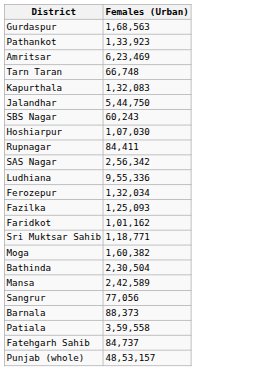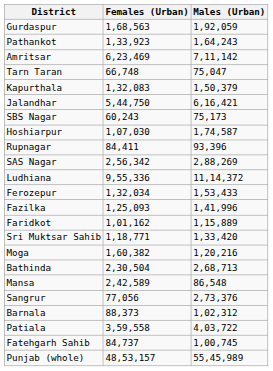 <table class="wikitable sortable">
 <tr>
 <th>District</th>
 <th>Females (Urban)</th>
+<th>Males (Urban)</th>
 </tr>
 <tr>
 <td>Gurdaspur</td>
 <td>1,68,563</td>
+<td>1,92,059</td>
 </tr>
 <tr>
 <td>Pathankot</td>
 <td>1,33,923</td>
+<td>1,64,243</td>
 </tr>
 <tr>
 <td>Amritsar</td>
 <td>6,23,469</td>
+<td>7,11,142</td>
 </tr>
 <tr>
 <td>Tarn Taran</td>
 <td>66,748</td>
+<td>75,047</td>
 </tr>
 <tr>
 <td>Kapurthala</td>
 <td>1,32,083</td>
+<td>1,50,379</td>
 </tr>
 <tr>
 <td>Jalandhar</td>
 <td>5,44,750</td>
+<td>6,16,421</td>
 </tr>
 <tr>
 <td>SBS Nagar</td>
 <td>60,243</td>
+<td>75,173</td>
 </tr>
 <tr>
 <td>Hoshiarpur</td>
 <td>1,07,030</td>
+<td>1,74,587</td>
 </tr>
 <tr>
 <td>Rupnagar</td>
 <td>84,411</td>
+<td>93,396</td>
 </tr>
 <tr>
 <td>SAS Nagar</td>
 <td>2,56,342</td>
+<td>2,88,269</td>
 </tr>
 <tr>
 <td>Ludhiana</td>
 <td>9,55,336</td>
+<td>11,14,372</td>
 </tr>
 <tr>
 <td>Ferozepur</td>
 <td>1,32,034</td>
+<td>1,53,433</td>
 </tr>
 <tr>
 <td>Fazilka</td>
 <td>1,25,093</td>
+<td>1,41,996</td>
 </tr>
 <tr>
 <td>Faridkot</td>
 <td>1,01,162</td>
+<td>1,15,889</td>
 </tr>
 <tr>
 <td>Sri Muktsar Sahib</td>
 <td>1,18,771</td>
+<td>1,33,420</td>
 </tr>
 <tr>
 <td>Moga</td>
 <td>1,60,382</td>
+<td>1,20,216</td>
 </tr>
 <tr>
 <td>Bathinda</td>
 <td>2,30,504</td>
+<td>2,68,713</td>
 </tr>
 <tr>
 <td>Mansa</td>
 <td>2,42,589</td>
+<td>86,548</td>
 </tr>
 <tr>
 <td>Sangrur</td>
 <td>77,056</td>
+<td>2,73,376</td>
 </tr>
 <tr>
 <td>Barnala</td>
 <td>88,373</td>
+<td>1,02,312</td>
 </tr>
 <tr>
 <td>Patiala</td>
 <td>3,59,558</td>
+<td>4,03,722</td>
 </tr>
 <tr>
 <td>Fatehgarh Sahib</td>
 <td>84,737</td>
+<td>1,00,745</td>
 </tr>
 <tr>
 <td>Punjab (whole)</td>
 <td>48,53,157</td>
+<td>55,45,989</td>
 </tr>
 </table>
